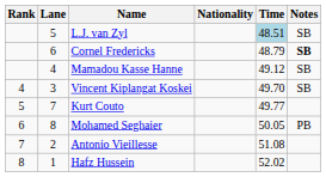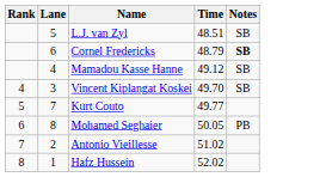 <table class="wikitable sortable" style="text-align:center">
 <tr>
 <th>Rank</th>
 <th>Lane</th>
 <th>Name</th>
-<th>Nationality</th>
 <th>Time</th>
 <th>Notes</th>
 </tr>
 <tr>
 <td></td>
 <td>5</td>
 <td align=left><a href='#'>L.J. van Zyl</a></td>
-<td align=left></td>
-<td style="background: lightblue;">48.51</td>
+<td>48.51</td>
 <td>SB</td>
 </tr>
 <tr>
 <td></td>
 <td>6</td>
 <td align=left><a href='#'>Cornel Fredericks</a></td>
-<td align=left></td>
 <td>48.79</td>
 <td><strong>SB</strong></td>
 </tr>
 <tr>
 <td></td>
 <td>4</td>
 <td align=left><a href='#'>Mamadou Kasse Hanne</a></td>
-<td align=left></td>
 <td>49.12</td>
 <td>SB</td>
 </tr>
 <tr>
 <td>4</td>
 <td>3</td>
 <td align=left><a href='#'>Vincent Kiplangat Koskei</a></td>
-<td align=left></td>
 <td>49.70</td>
 <td>SB</td>
 </tr>
 <tr>
 <td>5</td>
 <td>7</td>
 <td align=left><a href='#'>Kurt Couto</a></td>
-<td align=left></td>
 <td>49.77</td>
 <td></td>
 </tr>
 <tr>
 <td>6</td>
 <td>8</td>
 <td align=left><a href='#'>Mohamed Seghaier</a></td>
-<td align=left></td>
 <td>50.05</td>
 <td>PB</td>
 </tr>
 <tr>
 <td>7</td>
 <td>2</td>
 <td align=left><a href='#'>Antonio Vieillesse</a></td>
-<td align=left></td>
-<td>51.08</td>
+<td>51.02</td>
 <td></td>
 </tr>
 <tr>
 <td>8</td>
 <td>1</td>
 <td align=left><a href='#'>Hafz Hussein</a></td>
-<td align=left></td>
 <td>52.02</td>
 <td></td>
 </tr>
 </table>
